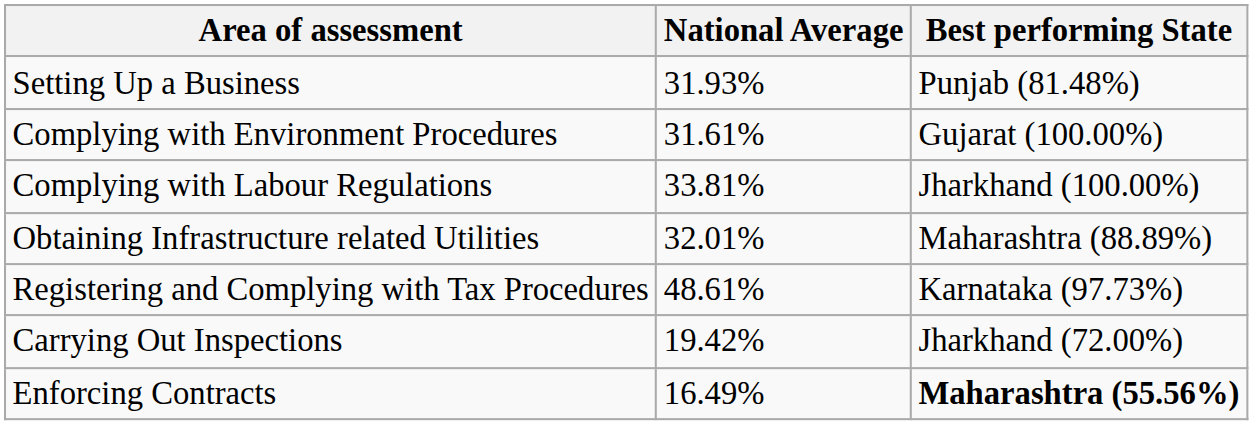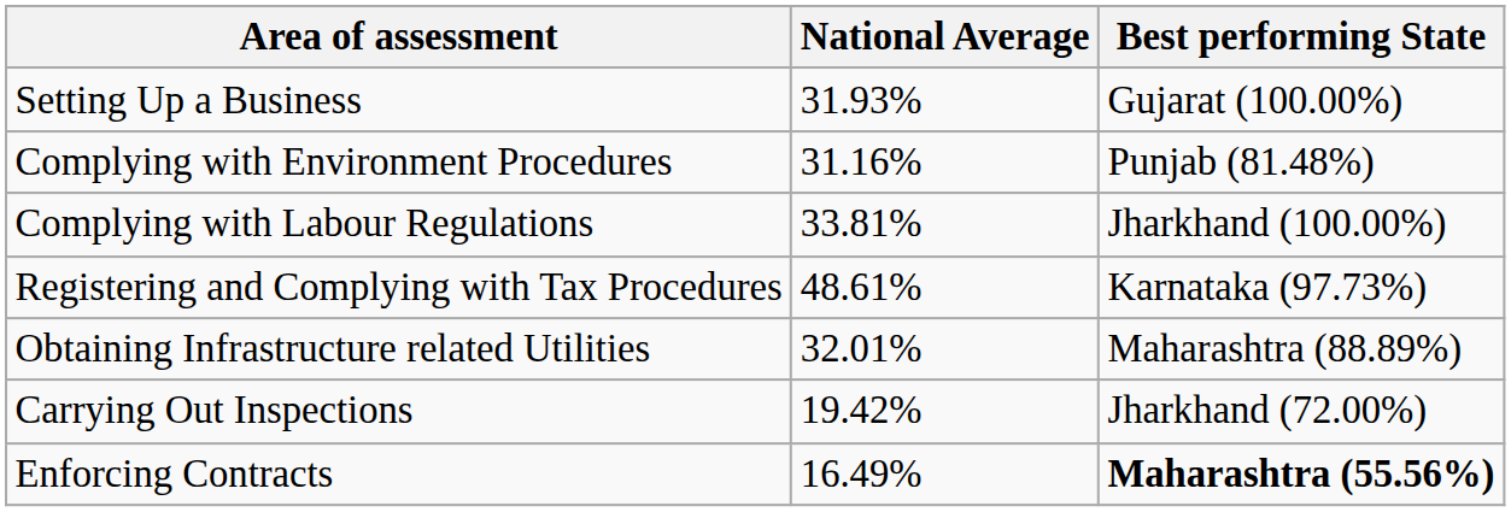 <table class="wikitable">
 <tr>
 <th>Area of assessment</th>
 <th><strong>National Average</strong></th>
 <th><strong>Best performing State</strong></th>
 </tr>
 <tr>
 <td>Setting Up a Business</td>
 <td>31.93%</td>
-<td>Punjab (81.48%)</td>
+<td>Gujarat (100.00%)</td>
 </tr>
 <tr>
 <td>Complying with Environment Procedures</td>
-<td>31.61%</td>
-<td>Gujarat (100.00%)</td>
+<td>31.16%</td>
+<td>Punjab (81.48%)</td>
 </tr>
 <tr>
 <td>Complying with Labour Regulations</td>
 <td>33.81%</td>
 <td>Jharkhand (100.00%)</td>
 </tr>
 <tr>
+<td>Registering and Complying with Tax Procedures</td>
+<td>48.61%</td>
+<td>Karnataka (97.73%)</td>
+</tr>
+<tr>
 <td>Obtaining Infrastructure related Utilities</td>
 <td>32.01%</td>
 <td>Maharashtra (88.89%)</td>
-</tr>
-<tr>
-<td>Registering and Complying with Tax Procedures</td>
-<td>48.61%</td>
-<td>Karnataka (97.73%)</td>
 </tr>
 <tr>
 <td>Carrying Out Inspections</td>
 <td>19.42%</td>
 <td>Jharkhand (72.00%)</td>
 </tr>
 <tr>
 <td>Enforcing Contracts</td>
 <td>16.49%</td>
 <td><strong>Maharashtra (55.56%)</strong></td>
 </tr>
 </table>
